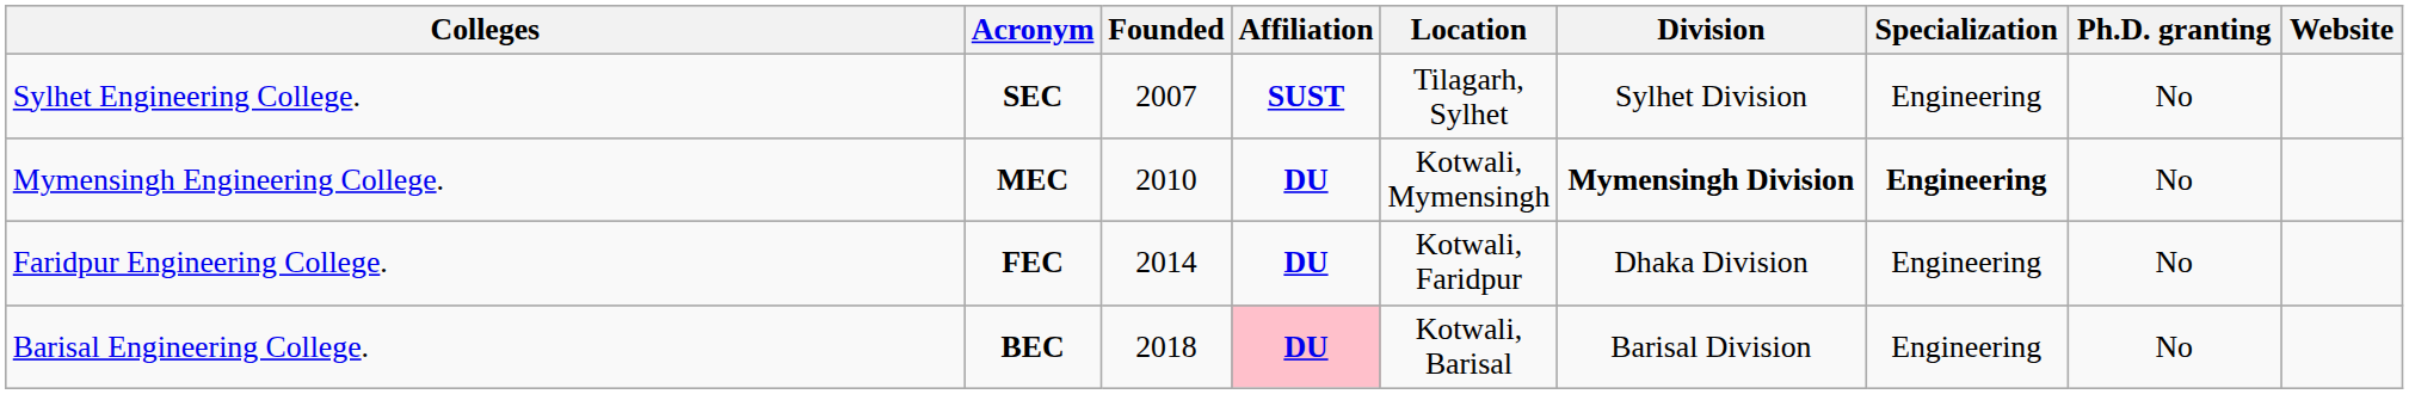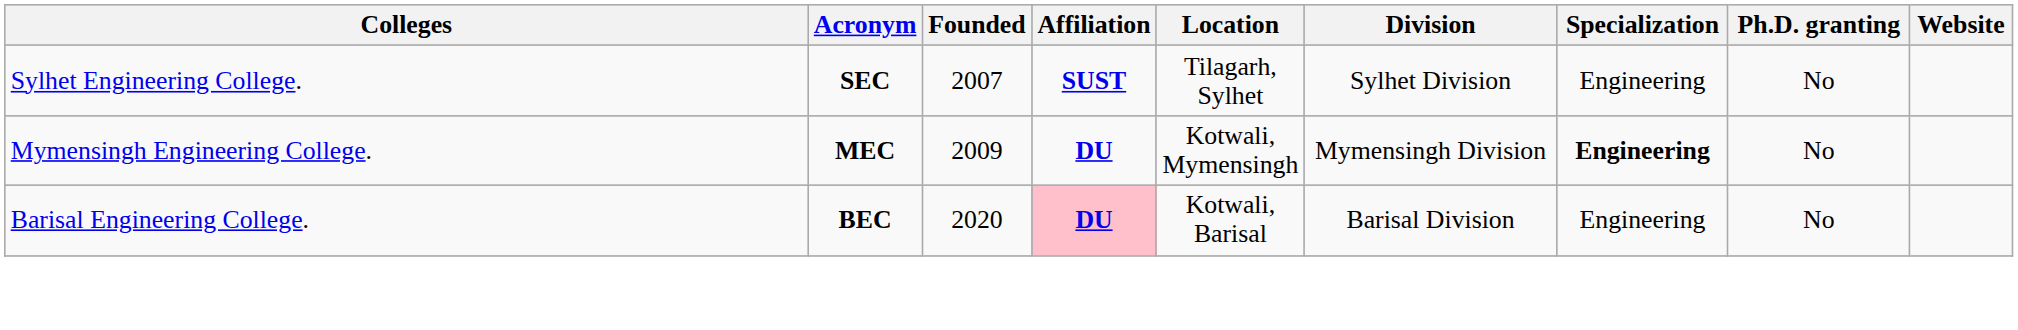 <table class="wikitable sortable mw-datatable static-row-numbers">
 <tr>
 <th Universityss="unsortable">Colleges</th>
 <th><a href='#'>Acronym</a></th>
 <th>Founded</th>
 <th>Affiliation</th>
 <th>Location</th>
 <th>Division</th>
 <th>Specialization</th>
 <th>Ph.D. granting</th>
 <th>Website</th>
 </tr>
 <tr>
 <td style="width:40%;"><a href='#'>Sylhet Engineering College</a>.</td>
 <td style="text-align:center; width:5%;"><strong>SEC</strong></td>
 <td style="text-align:center; width:5%;">2007</td>
 <td style="text-align:center; width:5%;"><strong><a href='#'>SUST</a></strong></td>
 <td style="text-align:center; width:7%;">Tilagarh, Sylhet</td>
 <td style="text-align:center;">Sylhet Division</td>
 <td style="text-align:center;">Engineering</td>
 <td style="text-align:center;">No</td>
 <td style="text-align:center;"></td>
 </tr>
 <tr>
 <td style="width:40%;"><a href='#'>Mymensingh Engineering College</a>.</td>
 <td style="text-align:center; width:5%;"><strong>MEC</strong></td>
-<td style="text-align:center; width:5%;">2010</td>
+<td style="text-align:center; width:5%;">2009</td>
 <td style="text-align:center; width:5%;"><strong><a href='#'>DU</a></strong></td>
 <td style="text-align:center; width:7%;">Kotwali, Mymensingh</td>
-<td style="text-align:center;"><strong>Mymensingh Division</strong></td>
+<td style="text-align:center;">Mymensingh Division</td>
 <td style="text-align:center;"><strong>Engineering</strong></td>
-<td style="text-align:center;">No</td>
-<td style="text-align:center;"></td>
-</tr>
-<tr>
-<td style="width:40%;"><a href='#'>Faridpur Engineering College</a>.</td>
-<td style="text-align:center; width:5%;"><strong>FEC</strong></td>
-<td style="text-align:center; width:5%;">2014</td>
-<td style="text-align:center; width:5%;"><strong><a href='#'>DU</a></strong></td>
-<td style="text-align:center; width:7%;">Kotwali, Faridpur</td>
-<td style="text-align:center;">Dhaka Division</td>
-<td style="text-align:center;">Engineering</td>
 <td style="text-align:center;">No</td>
 <td style="text-align:center;"></td>
 </tr>
 <tr>
 <td style="width:40%;"><a href='#'>Barisal Engineering College</a>.</td>
 <td style="text-align:center; width:5%;"><strong>BEC</strong></td>
-<td style="text-align:center; width:5%;">2018</td>
+<td style="text-align:center; width:5%;">2020</td>
 <td style="background: pink; text-align:center; width:5%;"><strong><a href='#'>DU</a></strong></td>
 <td style="text-align:center; width:7%;">Kotwali, Barisal</td>
 <td style="text-align:center;">Barisal Division</td>
 <td style="text-align:center;">Engineering</td>
 <td style="text-align:center;">No</td>
 <td style="text-align:center;"></td>
 </tr>
 </table>
